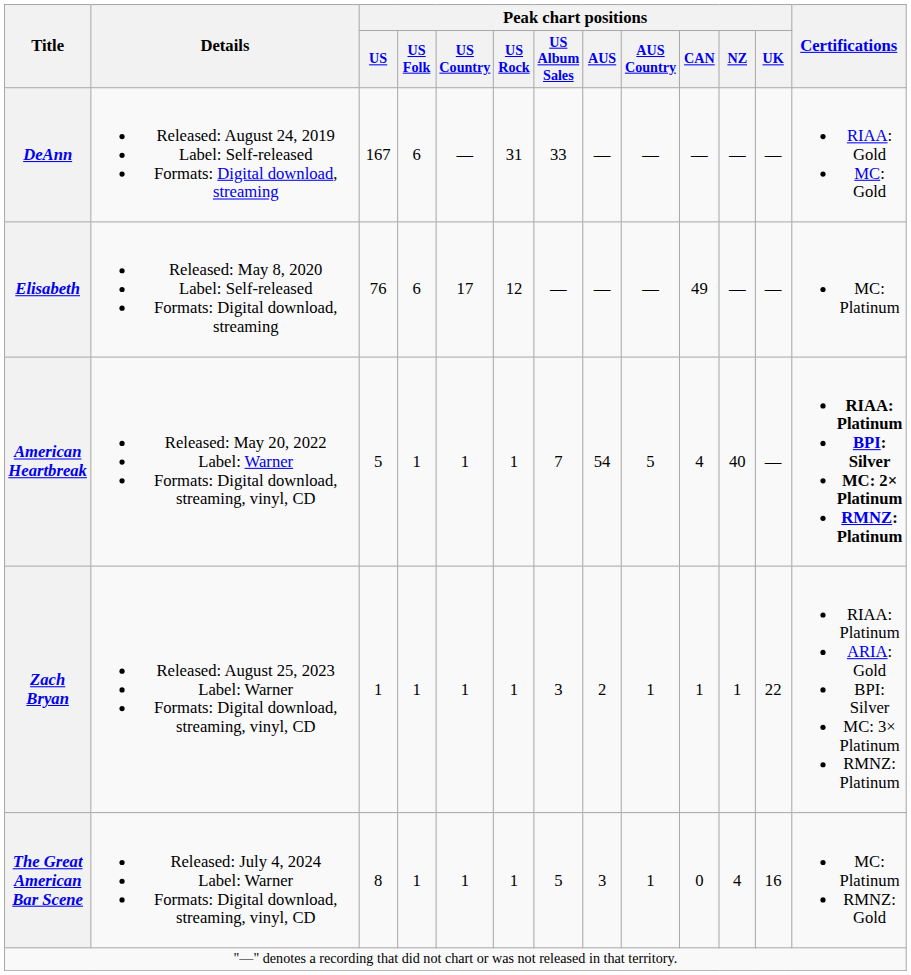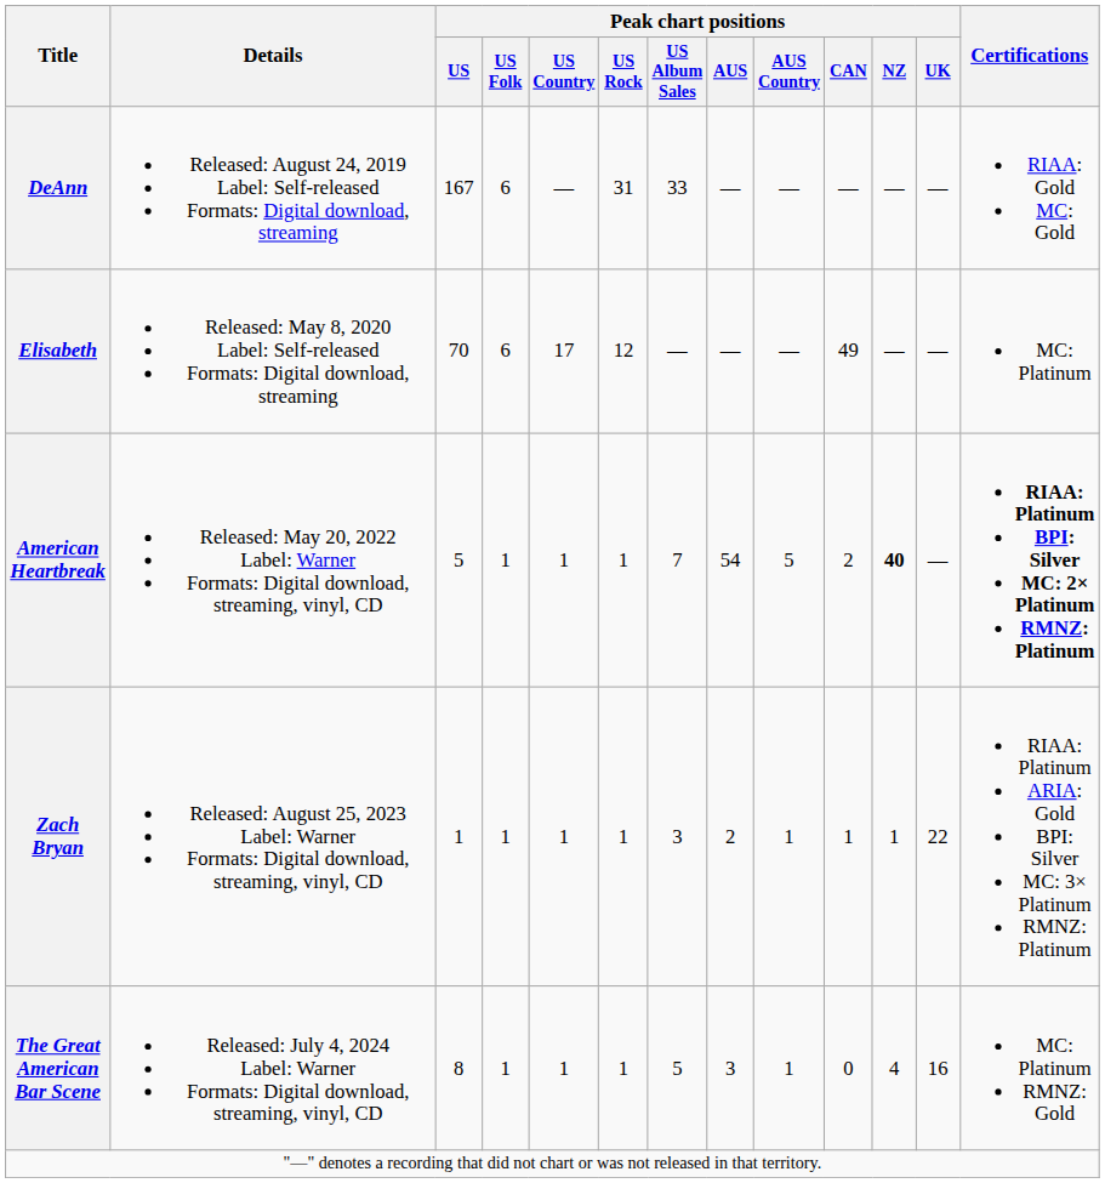 <table class="wikitable plainrowheaders" style="text-align:center;">
 <tr>
 <th scope="col" rowspan="2" styles="width:11em;">Title</th>
 <th scope="col" rowspan="2" style="width:22em;">Details</th>
 <th scope="col" colspan="10">Peak chart positions</th>
 <th scope="col" rowspan="2"><a href='#'>Certifications</a></th>
 </tr>
 <tr>
 <th scope="col" style="width:2.5em;font-size:85%;"><a href='#'>US</a><br></th>
 <th scope="col" style="width:2.5em;font-size:85%;"><a href='#'>US<br>Folk</a><br></th>
 <th scope="col" style="width:2.5em;font-size:85%;"><a href='#'>US<br>Country</a><br></th>
 <th scope="col" style="width:2.5em;font-size:85%;"><a href='#'>US Rock</a><br></th>
 <th scope="col" style="width:2.5em;font-size:85%;"><a href='#'>US<br>Album<br>Sales</a><br></th>
 <th scope="col" style="width:2.5em;font-size:85%;"><a href='#'>AUS</a><br></th>
 <th scope="col" style="width:2.5em;font-size:85%;"><a href='#'>AUS<br>Country</a><br></th>
 <th scope="col" style="width:2.5em;font-size:85%;"><a href='#'>CAN</a><br></th>
 <th scope="col" style="width:2.5em;font-size:85%;"><a href='#'>NZ</a><br></th>
 <th scope="col" style="width:2.5em;font-size:85%;"><a href='#'>UK</a><br></th>
 </tr>
 <tr>
 <th scope="row"><em><a href='#'>DeAnn</a></em></th>
 <td><br><ul><li>Released: August 24, 2019</li><li>Label: Self-released</li><li>Formats: <a href='#'>Digital download</a>, <a href='#'>streaming</a></li></ul></td>
 <td>167</td>
 <td>6</td>
 <td>—</td>
 <td>31</td>
 <td>33</td>
 <td>—</td>
 <td>—</td>
 <td>—</td>
 <td>—</td>
 <td>—</td>
 <td><br><ul><li><a href='#'>RIAA</a>: Gold</li><li><a href='#'>MC</a>: Gold</li></ul></td>
 </tr>
 <tr>
 <th scope="row"><em><a href='#'>Elisabeth</a></em></th>
 <td><br><ul><li>Released: May 8, 2020</li><li>Label: Self-released</li><li>Formats: Digital download, streaming</li></ul></td>
-<td>76</td>
+<td>70</td>
 <td>6</td>
 <td>17</td>
 <td>12</td>
 <td>—</td>
 <td>—</td>
 <td>—</td>
 <td>49</td>
 <td>—</td>
 <td>—</td>
 <td><br><ul><li>MC: Platinum</li></ul></td>
 </tr>
 <tr>
 <th scope="row"><em><a href='#'>American Heartbreak</a></em></th>
 <td><br><ul><li>Released: May 20, 2022</li><li>Label: <a href='#'>Warner</a></li><li>Formats: Digital download, streaming, vinyl, CD</li></ul></td>
 <td>5</td>
 <td>1</td>
 <td>1</td>
 <td>1</td>
 <td>7</td>
 <td>54</td>
 <td>5</td>
-<td>4</td>
-<td>40</td>
+<td>2</td>
+<td><strong>40</strong></td>
 <td>—</td>
 <td><strong><br><ul><li>RIAA: Platinum</li><li><a href='#'>BPI</a>: Silver</li><li>MC: 2× Platinum</li><li><a href='#'>RMNZ</a>: Platinum</li></ul></strong></td>
 </tr>
 <tr>
 <th scope="row"><em><a href='#'>Zach Bryan</a></em></th>
 <td><br><ul><li>Released: August 25, 2023</li><li>Label: Warner</li><li>Formats: Digital download, streaming, vinyl, CD</li></ul></td>
 <td>1</td>
 <td>1</td>
 <td>1</td>
 <td>1</td>
 <td>3</td>
 <td>2</td>
 <td>1</td>
 <td>1</td>
 <td>1</td>
 <td>22</td>
 <td><br><ul><li>RIAA: Platinum</li><li><a href='#'>ARIA</a>: Gold</li><li>BPI: Silver</li><li>MC: 3× Platinum</li><li>RMNZ: Platinum</li></ul></td>
 </tr>
 <tr>
 <th scope="row"><em><a href='#'>The Great American Bar Scene</a></em></th>
 <td><br><ul><li>Released: July 4, 2024</li><li>Label: Warner</li><li>Formats: Digital download, streaming, vinyl, CD</li></ul></td>
 <td>8</td>
 <td>1</td>
 <td>1</td>
 <td>1</td>
 <td>5</td>
 <td>3</td>
 <td>1</td>
 <td>0</td>
 <td>4</td>
 <td>16</td>
 <td><br><ul><li>MC: Platinum</li><li>RMNZ: Gold</li></ul></td>
 </tr>
 <tr>
 <td colspan="13" style="font-size:85%">"—" denotes a recording that did not chart or was not released in that territory.</td>
 </tr>
 </table>
